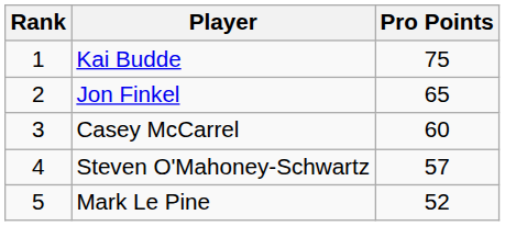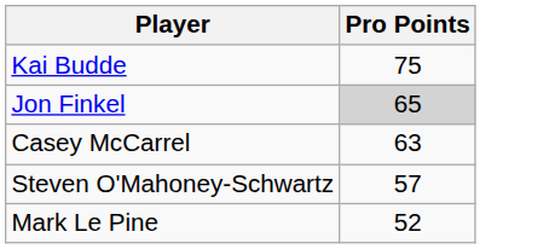 <table class="wikitable">
 <tr>
-<th>Rank</th>
 <th>Player</th>
 <th>Pro Points</th>
 </tr>
 <tr>
-<td align=center>1</td>
 <td> <a href='#'>Kai Budde</a></td>
 <td align=center>75</td>
 </tr>
 <tr>
-<td align=center>2</td>
 <td> <a href='#'>Jon Finkel</a></td>
-<td align=center>65</td>
+<td align=center style="background: lightgrey;">65</td>
 </tr>
 <tr>
-<td align=center>3</td>
 <td> Casey McCarrel</td>
-<td align=center>60</td>
+<td align=center>63</td>
 </tr>
 <tr>
-<td align=center>4</td>
 <td> Steven O'Mahoney-Schwartz</td>
 <td align=center>57</td>
 </tr>
 <tr>
-<td align=center>5</td>
 <td> Mark Le Pine</td>
 <td align=center>52</td>
 </tr>
 </table>
